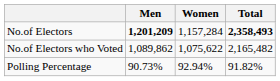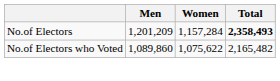 <table class="wikitable">
 <tr>
 <th></th>
 <th>Men</th>
 <th>Women</th>
 <th>Total</th>
 </tr>
 <tr>
 <td>No.of Electors</td>
-<td><strong>1,201,209</strong></td>
+<td>1,201,209</td>
 <td>1,157,284</td>
 <td><strong>2,358,493</strong></td>
 </tr>
 <tr>
 <td>No.of Electors who Voted</td>
-<td>1,089,862</td>
+<td>1,089,860</td>
 <td>1,075,622</td>
 <td>2,165,482</td>
 </tr>
-<tr>
-<td>Polling Percentage</td>
-<td>90.73%</td>
-<td>92.94%</td>
-<td>91.82%</td>
-</tr>
 </table>
